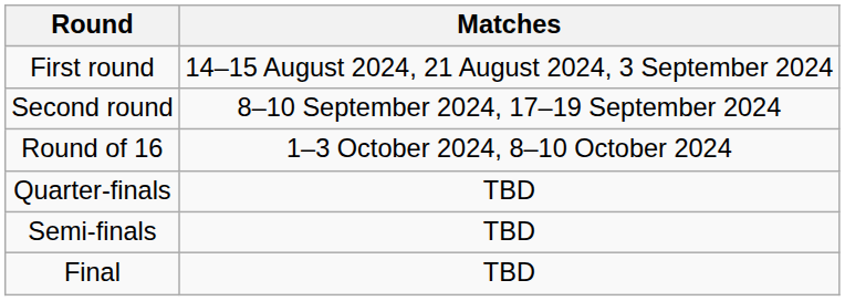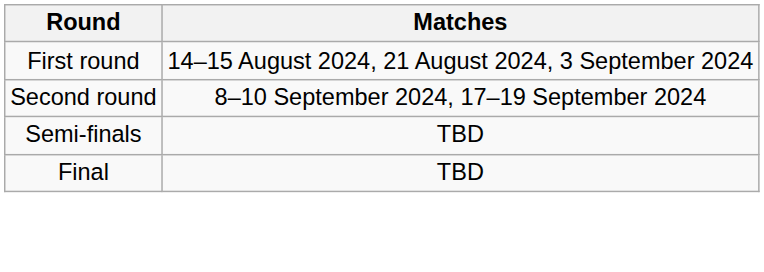 <table class=wikitable style="text-align: center">
 <tr>
 <th>Round</th>
 <th>Matches</th>
 </tr>
 <tr>
 <td>First round</td>
 <td>14–15 August 2024, 21 August 2024, 3 September 2024</td>
 </tr>
 <tr>
 <td>Second round</td>
 <td>8–10 September 2024, 17–19 September 2024</td>
 </tr>
 <tr>
-<td>Round of 16</td>
-<td>1–3 October 2024, 8–10 October 2024</td>
-</tr>
-<tr>
-<td>Quarter-finals</td>
-<td>TBD</td>
-</tr>
-<tr>
 <td>Semi-finals</td>
 <td>TBD</td>
 </tr>
 <tr>
 <td>Final</td>
 <td>TBD</td>
 </tr>
 </table>
